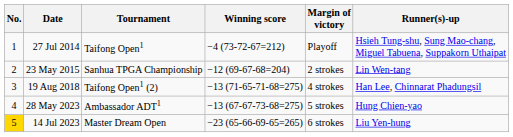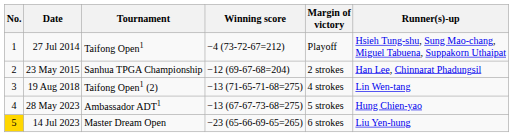 <table class="wikitable" style="font-size:95%;">
 <tr>
 <th>No.</th>
 <th>Date</th>
 <th>Tournament</th>
 <th>Winning score</th>
 <th>Margin of<br>victory</th>
 <th>Runner(s)-up</th>
 </tr>
 <tr>
 <td align=center>1</td>
 <td align=right>27 Jul 2014</td>
 <td>Taifong Open<sup>1</sup></td>
 <td>−4 (73-72-67=212)</td>
 <td>Playoff</td>
 <td> <a href='#'>Hsieh Tung-shu</a>,  <a href='#'>Sung Mao-chang</a>,<br> <a href='#'>Miguel Tabuena</a>,  <a href='#'>Suppakorn Uthaipat</a></td>
 </tr>
 <tr>
 <td align=center>2</td>
 <td align=right>23 May 2015</td>
 <td>Sanhua TPGA Championship</td>
 <td>−12 (69-67-68=204)</td>
 <td>2 strokes</td>
-<td> <a href='#'>Lin Wen-tang</a></td>
+<td> <a href='#'>Han Lee</a>,  <a href='#'>Chinnarat Phadungsil</a></td>
 </tr>
 <tr>
 <td align=center>3</td>
 <td align=right>19 Aug 2018</td>
 <td>Taifong Open<sup>1</sup> (2)</td>
 <td>−13 (71-65-71-68=275)</td>
 <td>4 strokes</td>
-<td> <a href='#'>Han Lee</a>,  <a href='#'>Chinnarat Phadungsil</a></td>
+<td> <a href='#'>Lin Wen-tang</a></td>
 </tr>
 <tr>
 <td align=center>4</td>
 <td align=right>28 May 2023</td>
 <td>Ambassador ADT<sup>1</sup></td>
 <td>−13 (67-67-73-68=275)</td>
 <td>5 strokes</td>
 <td> <a href='#'>Hung Chien-yao</a></td>
 </tr>
 <tr>
 <td align=center style="background: gold;">5</td>
 <td align=right>14 Jul 2023</td>
 <td>Master Dream Open</td>
 <td>−23 (65-66-69-65=265)</td>
 <td>6 strokes</td>
 <td> <a href='#'>Liu Yen-hung</a></td>
 </tr>
 </table>
